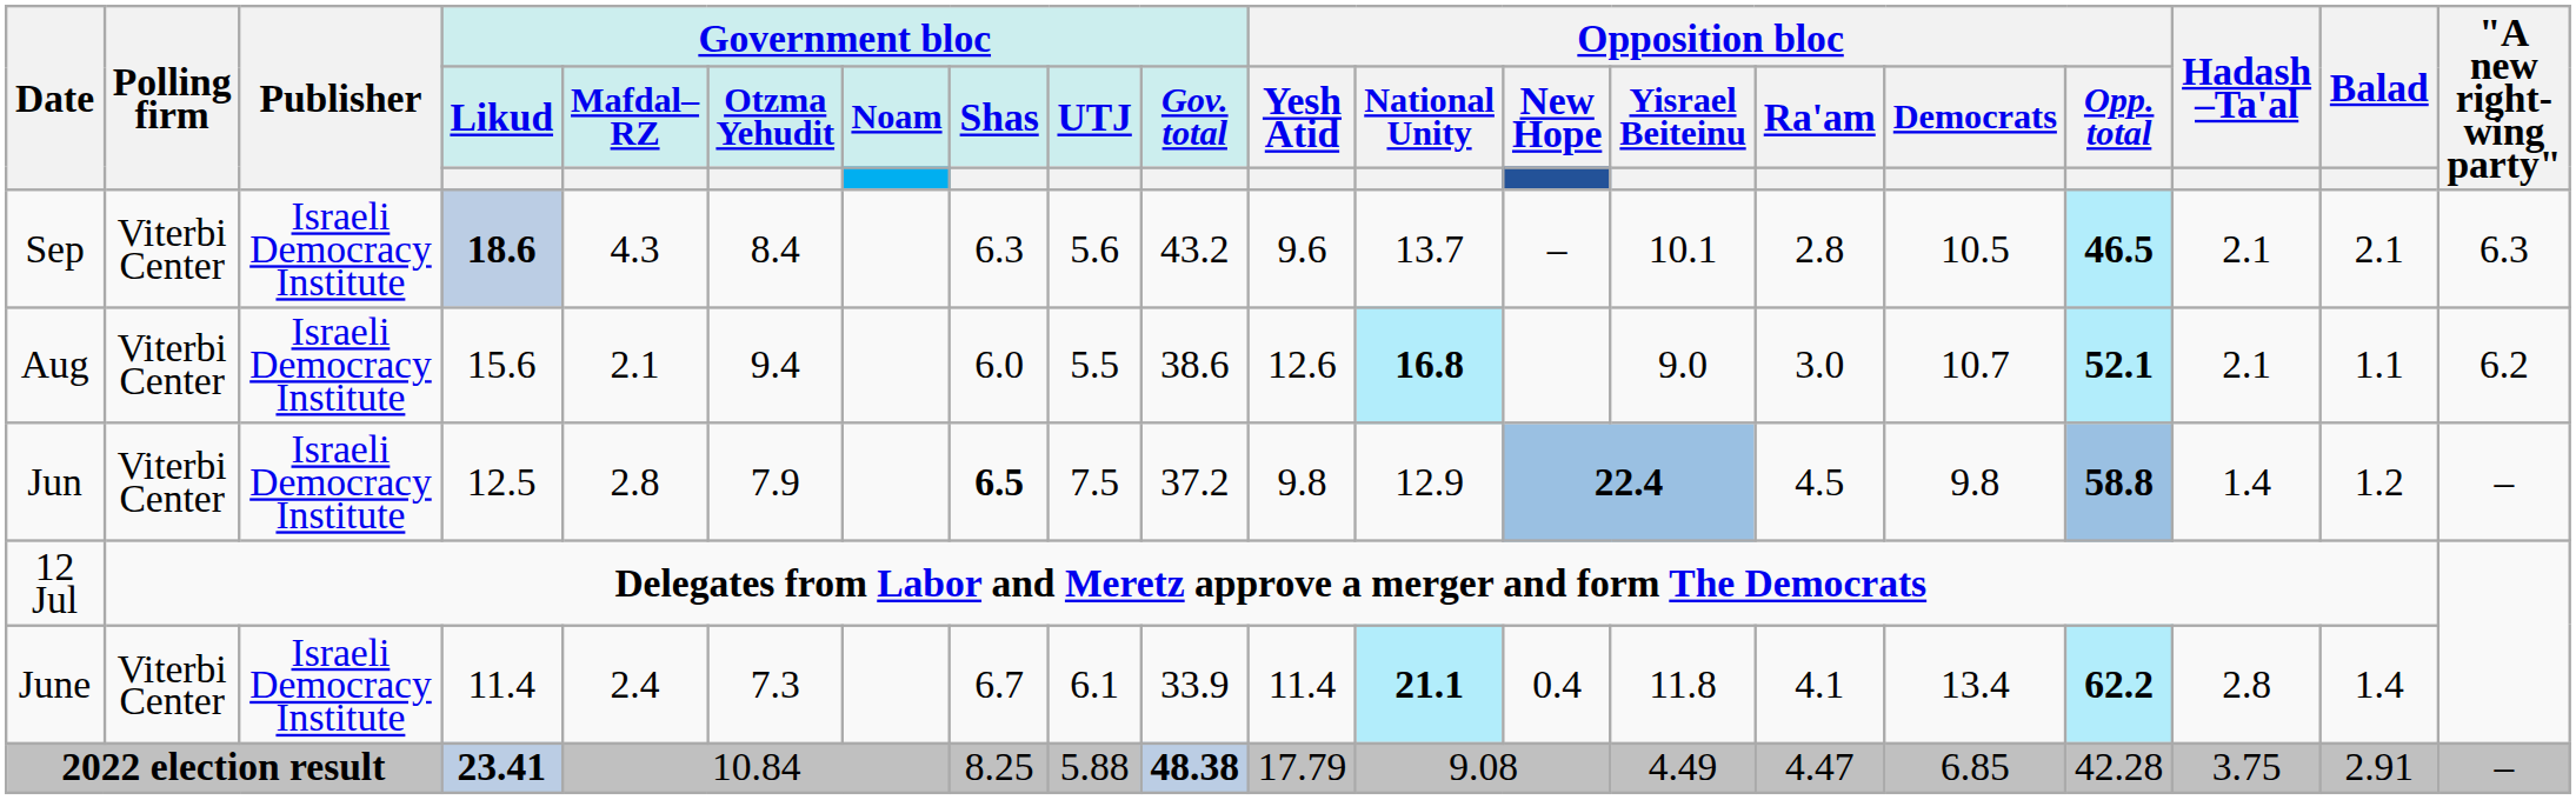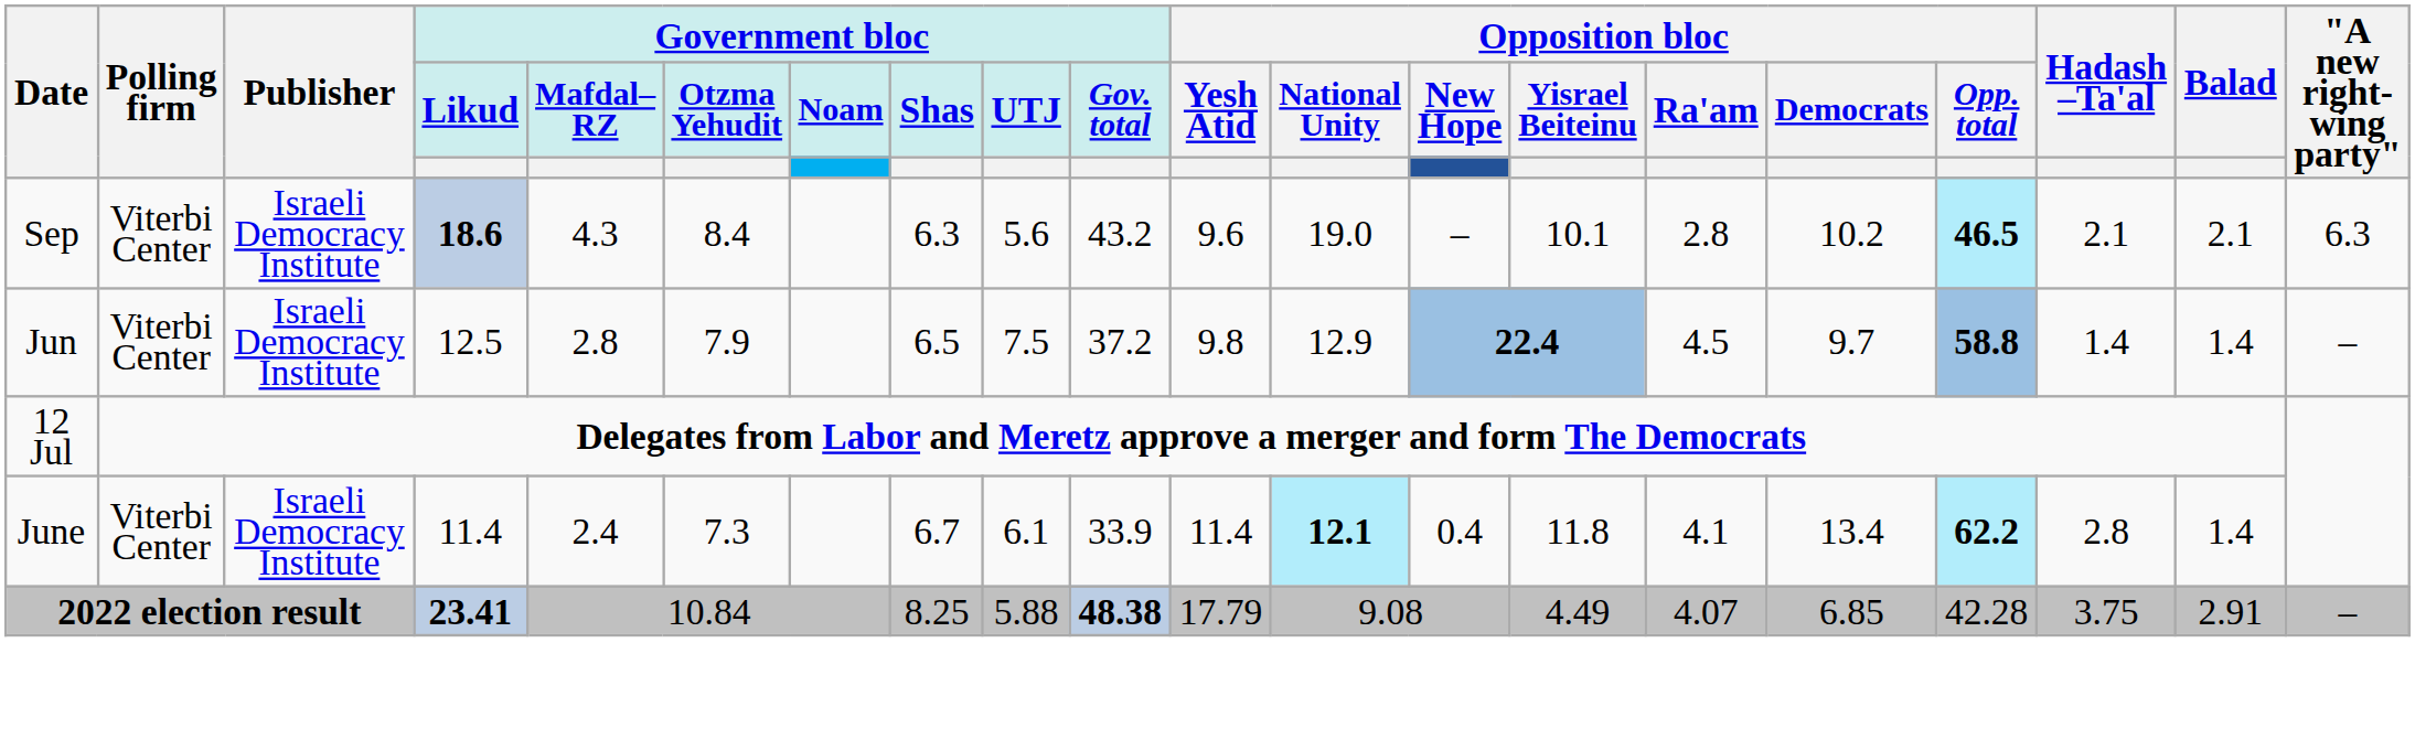 <table class="wikitable sortable" style=text-align:center;font-size:90%;line-height:12px>
 <tr>
 <th rowspan=3>Date</th>
 <th rowspan=3>Polling firm</th>
 <th rowspan=3>Publisher</th>
 <th colspan=7 style=background:#cee;><a href='#'>Government bloc</a></th>
 <th colspan=7><a href='#'>Opposition bloc</a></th>
 <th rowspan=2><a href='#'>Hadash<br>–Ta'al</a></th>
 <th rowspan=2><a href='#'>Balad</a></th>
 <th rowspan=3>"A new right-wing party"</th>
 </tr>
 <tr>
 <th style=background:#cee><a href='#'>Likud</a></th>
 <th style=background:#cee;font-size:90%><a href='#'>Mafdal–<br>RZ</a></th>
 <th style=background:#cee;font-size:90%><a href='#'>Otzma<br>Yehudit</a></th>
 <th style=background:#cee;font-size:90%><a href='#'>Noam</a></th>
 <th style=background:#cee><a href='#'>Shas</a></th>
 <th style=background:#cee><a href='#'>UTJ</a></th>
 <th style=background:#cee;font-size:90%><a href='#'><em>Gov. total</em></a></th>
 <th><a href='#'>Yesh<br>Atid</a></th>
 <th style=font-size:90%><a href='#'>National<br>Unity</a></th>
 <th><a href='#'>New<br>Hope</a></th>
 <th style=font-size:90%><a href='#'>Yisrael<br>Beiteinu</a></th>
 <th><a href='#'>Ra'am</a></th>
 <th style=font-size:90%><a href='#'>Democrats</a></th>
 <th style=font-size:90%><a href='#'><em>Opp. total</em></a></th>
 </tr>
 <tr>
 <th style=background:></th>
 <th style=background:></th>
 <th style=background:></th>
 <th style=background:#01AFF0></th>
 <th style=background:></th>
 <th style=background:></th>
 <th style=background:></th>
 <th style=background:></th>
 <th style=background:></th>
 <th style=background:#235298></th>
 <th style=background:></th>
 <th style=background:></th>
 <th style=background:></th>
 <th style=background:></th>
 <th style=background:></th>
 <th style=background:></th>
 </tr>
 <tr>
 <td data-sort-value=2024-09-29>Sep</td>
 <td>Viterbi Center</td>
 <td><a href='#'>Israeli Democracy Institute</a></td>
 <td style=background:#BBCDE4><strong>18.6</strong> </td>
 <td>4.3			    </td>
 <td>8.4				</td>
 <td>			</td>
 <td>6.3				</td>
 <td>5.6				</td>
 <td>43.2 </td>
 <td>9.6				</td>
-<td>13.7				</td>
+<td>19.0				</td>
 <td>– </td>
 <td>10.1				</td>
 <td>2.8				</td>
-<td>10.5          	    </td>
+<td>10.2          	    </td>
 <td style=background:#B2EDFB><strong>46.5</strong>	</td>
 <td>2.1				</td>
 <td>2.1	            </td>
 <td>6.3	            </td>
-</tr>
-<tr>
-<td data-sort-value=2024-08>Aug</td>
-<td>Viterbi Center</td>
-<td><a href='#'>Israeli Democracy Institute</a></td>
-<td>15.6			    </td>
-<td>2.1			    </td>
-<td>9.4				</td>
-<td>			</td>
-<td>6.0				</td>
-<td>5.5				</td>
-<td>38.6 </td>
-<td>12.6				</td>
-<td style=background:#B2EDFB><strong>16.8</strong></td>
-<td></td>
-<td>9.0				</td>
-<td>3.0				</td>
-<td>10.7          	    </td>
-<td style=background:#B2EDFB><strong>52.1</strong>	</td>
-<td>2.1				</td>
-<td>1.1	            </td>
-<td>6.2	            </td>
 </tr>
 <tr>
 <td data-sort-value=2024-07-30>Jun</td>
 <td>Viterbi Center</td>
 <td><a href='#'>Israeli Democracy Institute</a></td>
 <td>12.5			    </td>
 <td>2.8	 		    </td>
 <td>7.9				</td>
 <td>			</td>
-<td><strong>6.5				</strong></td>
+<td>6.5				</td>
 <td>7.5				</td>
 <td>37.2 </td>
 <td>9.8				</td>
 <td>12.9 </td>
 <td colspan=2 style=background:#9ac0e2><strong>22.4</strong>  </td>
 <td>4.5				</td>
-<td>9.8          	    </td>
+<td>9.7          	    </td>
 <td style=background:#9ac0e2><strong>58.8</strong>	</td>
 <td>1.4				</td>
-<td>1.2	            </td>
+<td>1.4	            </td>
 <td>–	              </td>
 </tr>
 <tr>
 <td data-sort-value=2024-07-12>12 Jul</td>
 <td colspan=18><strong>Delegates from <a href='#'>Labor</a> and <a href='#'>Meretz</a> approve a merger and form <a href='#'>The Democrats</a></strong></td>
 </tr>
 <tr>
 <td data-sort-value=2024-06>June</td>
 <td>Viterbi Center</td>
 <td><a href='#'>Israeli Democracy Institute</a></td>
 <td>11.4			    </td>
 <td>2.4			    </td>
 <td>7.3				</td>
 <td>			</td>
 <td>6.7				</td>
 <td>6.1				</td>
 <td>33.9 </td>
 <td>11.4				</td>
-<td style=background:#B2EDFB><strong>21.1</strong></td>
+<td style=background:#B2EDFB><strong>12.1</strong></td>
 <td>0.4 </td>
 <td>11.8				</td>
 <td>4.1				</td>
 <td>13.4          	    </td>
 <td style=background:#B2EDFB><strong>62.2</strong>	</td>
 <td>2.8				</td>
 <td>1.4	            </td>
 </tr>
 <tr style=background:silver>
 <td colspan=3><strong>2022 election result</strong></td>
 <td style=background:#BBCDE4><strong>23.41</strong> </td>
 <td colspan=3>10.84	</td>
 <td>8.25				</td>
 <td>5.88				</td>
 <td style=background:#BBCDE4><strong>48.38</strong>	</td>
 <td>17.79				</td>
 <td colspan=2>9.08	</td>
 <td>4.49				</td>
-<td>4.47				</td>
+<td>4.07				</td>
 <td>6.85 </td>
 <td>42.28				</td>
 <td>3.75				</td>
 <td>2.91	            </td>
 <td>–	            </td>
 </tr>
 </table>
